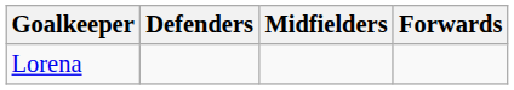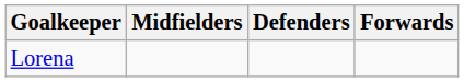 <table class="wikitable" style="margin: 0 auto;">
 <tr>
 <th>Goalkeeper</th>
+<th>Midfielders</th>
 <th>Defenders</th>
-<th>Midfielders</th>
 <th>Forwards</th>
 </tr>
 <tr>
 <td valign="top"> <a href='#'>Lorena</a></td>
 <td valign="top"></td>
 <td valign="top"></td>
 <td valign="top"></td>
 </tr>
 </table>
